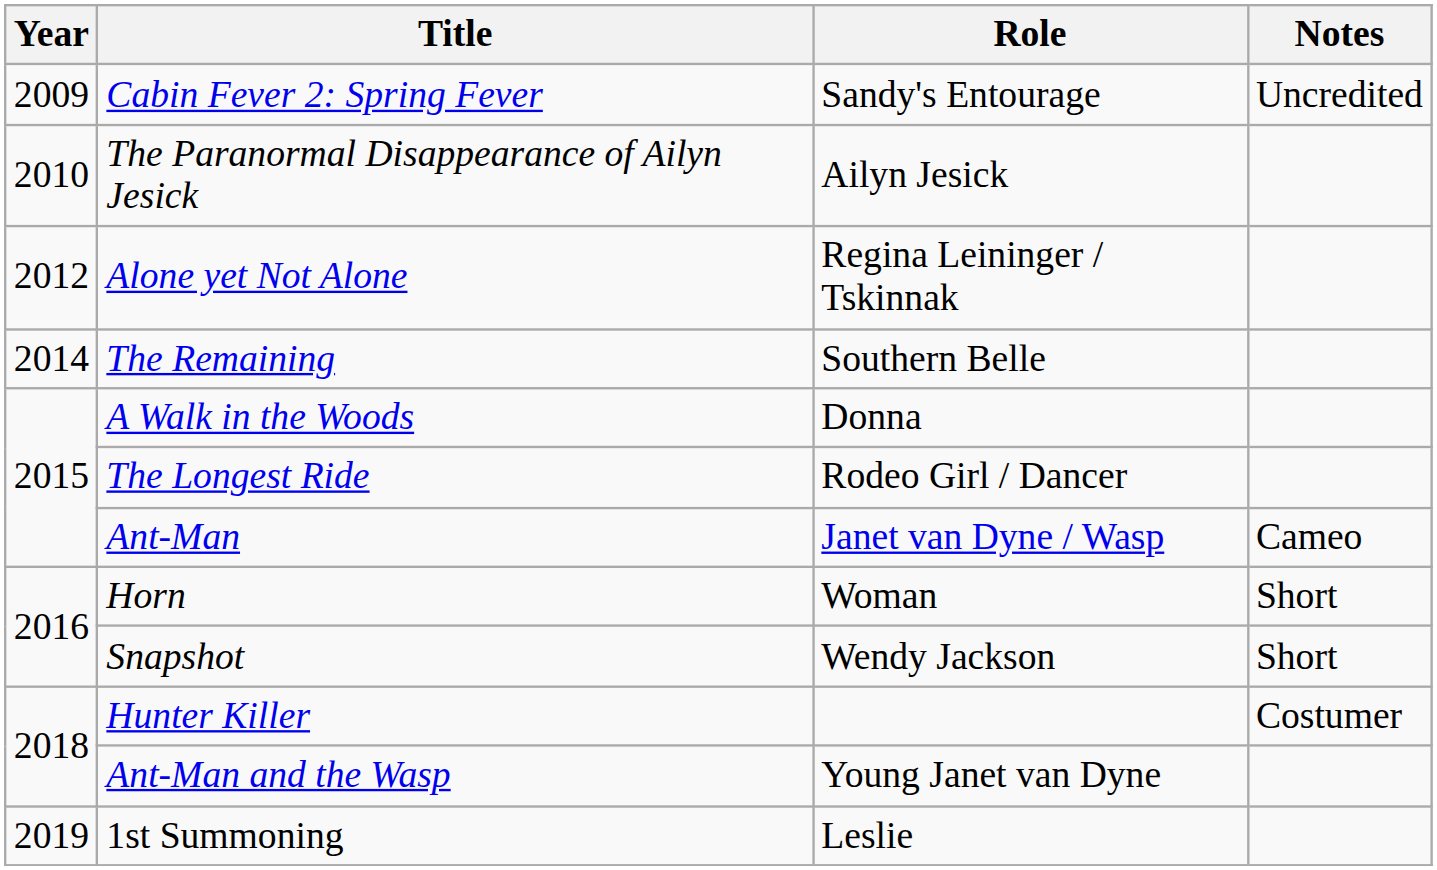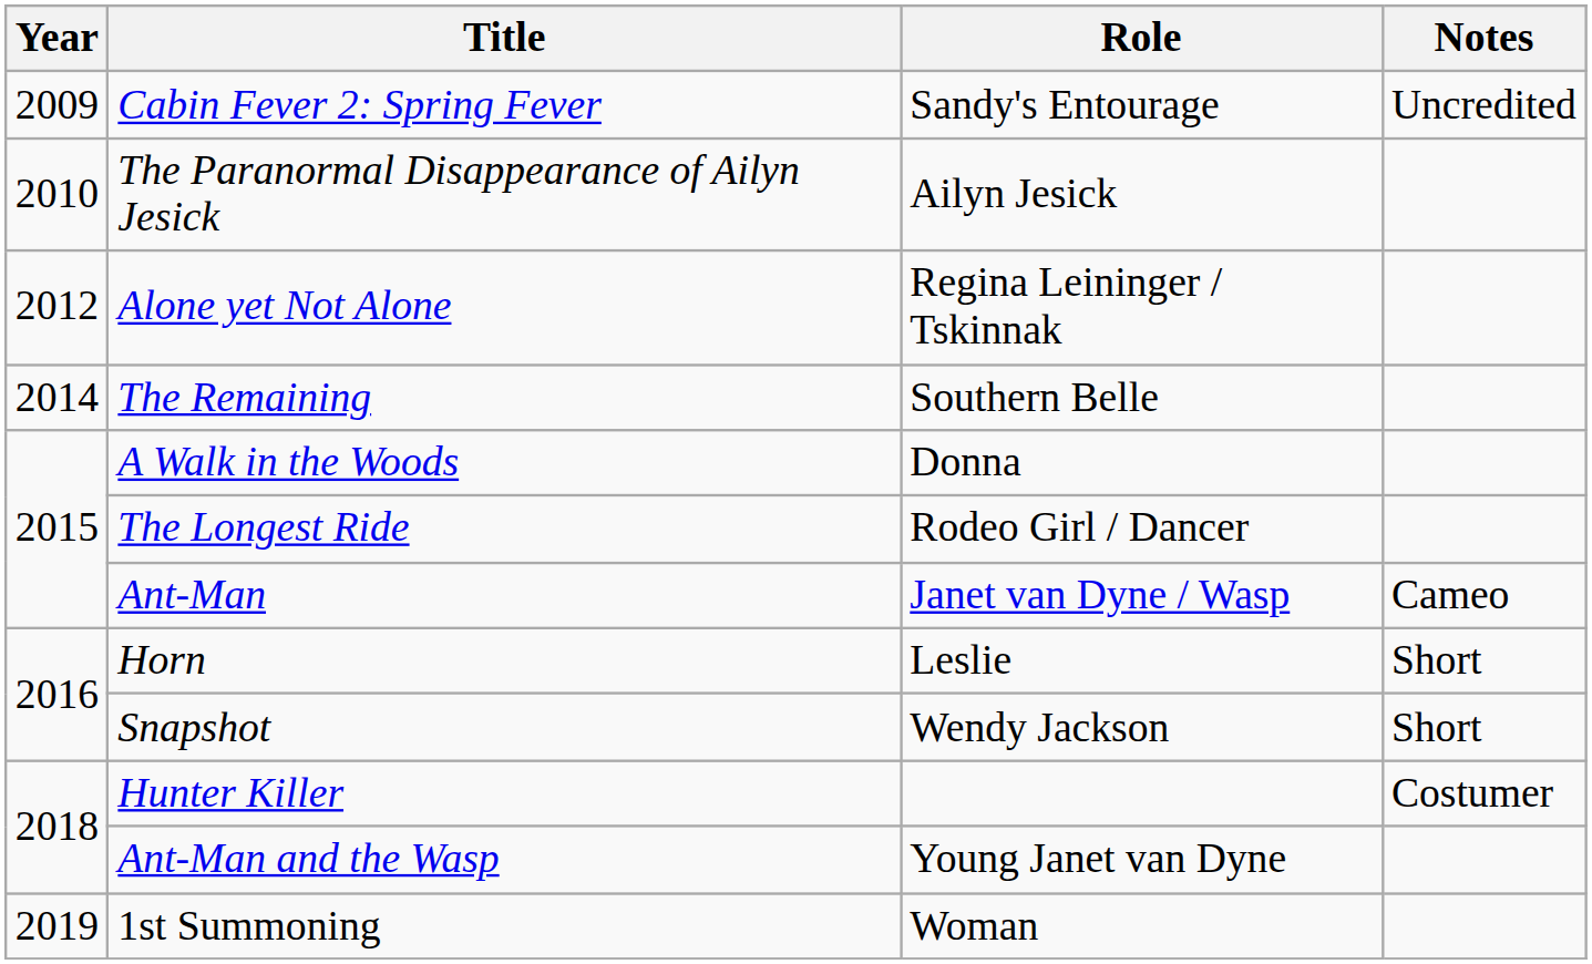 <table class="wikitable sortable">
 <tr>
 <th>Year</th>
 <th>Title</th>
 <th>Role</th>
 <th class="unsortable">Notes</th>
 </tr>
 <tr>
 <td>2009</td>
 <td><em><a href='#'>Cabin Fever 2: Spring Fever</a></em></td>
 <td>Sandy's Entourage</td>
 <td>Uncredited</td>
 </tr>
 <tr>
 <td>2010</td>
 <td><em>The Paranormal Disappearance of Ailyn Jesick</em></td>
 <td>Ailyn Jesick</td>
 <td></td>
 </tr>
 <tr>
 <td>2012</td>
 <td><em><a href='#'>Alone yet Not Alone</a></em></td>
 <td>Regina Leininger / Tskinnak</td>
 <td></td>
 </tr>
 <tr>
 <td>2014</td>
 <td><em><a href='#'>The Remaining</a></em></td>
 <td>Southern Belle</td>
 <td></td>
 </tr>
 <tr>
 <td rowspan="3">2015</td>
 <td><em><a href='#'>A Walk in the Woods</a></em></td>
 <td>Donna</td>
 <td></td>
 </tr>
 <tr>
 <td><em><a href='#'>The Longest Ride</a></em></td>
 <td>Rodeo Girl / Dancer</td>
 <td></td>
 </tr>
 <tr>
 <td><em><a href='#'>Ant-Man</a></em></td>
 <td><a href='#'>Janet van Dyne / Wasp</a></td>
 <td>Cameo</td>
 </tr>
 <tr>
 <td rowspan="2">2016</td>
 <td><em>Horn</em></td>
-<td>Woman</td>
+<td>Leslie</td>
 <td>Short</td>
 </tr>
 <tr>
 <td><em>Snapshot</em></td>
 <td>Wendy Jackson</td>
 <td>Short</td>
 </tr>
 <tr>
 <td rowspan="2">2018</td>
 <td><em><a href='#'>Hunter Killer</a></em></td>
 <td></td>
 <td>Costumer</td>
 </tr>
 <tr>
 <td><em><a href='#'>Ant-Man and the Wasp</a></em></td>
 <td>Young Janet van Dyne</td>
 <td></td>
 </tr>
 <tr>
 <td rowspan="2">2019</td>
 <td>1st Summoning</td>
-<td>Leslie</td>
+<td>Woman</td>
 <td></td>
 </tr>
 </table>
